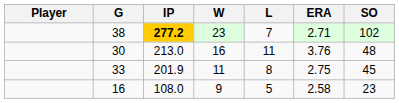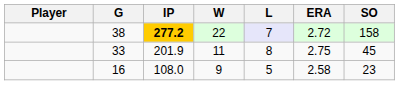 <table class="wikitable sortable">
 <tr>
 <th bgcolor="#DDDDFF" width="16%">Player</th>
 <th bgcolor="#DDDDFF" width="9%">G</th>
 <th bgcolor="#DDDDFF" width="9%">IP</th>
 <th bgcolor="#DDDDFF" width="9%">W</th>
 <th bgcolor="#DDDDFF" width="9%">L</th>
 <th bgcolor="#DDDDFF" width="9%">ERA</th>
 <th bgcolor="#DDDDFF" width="9%">SO</th>
 </tr>
 <tr align="center">
 <td></td>
 <td>38</td>
 <td bgcolor=#ffcc00><strong>277.2</strong></td>
-<td bgcolor=#DDFFDD>23</td>
-<td>7</td>
-<td bgcolor=#DDFFDD>2.71</td>
-<td bgcolor=#DDFFDD>102</td>
-</tr>
-<tr align="center">
-<td></td>
-<td>30</td>
-<td>213.0</td>
-<td>16</td>
-<td>11</td>
-<td>3.76</td>
-<td>48</td>
+<td bgcolor=#DDFFDD>22</td>
+<td style="background: lavender;">7</td>
+<td bgcolor=#DDFFDD>2.72</td>
+<td bgcolor=#DDFFDD>158</td>
 </tr>
 <tr align="center">
 <td></td>
 <td>33</td>
 <td>201.9</td>
 <td>11</td>
 <td>8</td>
 <td>2.75</td>
 <td>45</td>
 </tr>
 <tr align="center">
 <td></td>
 <td>16</td>
 <td>108.0</td>
 <td>9</td>
 <td>5</td>
 <td>2.58</td>
 <td>23</td>
 </tr>
 </table>
